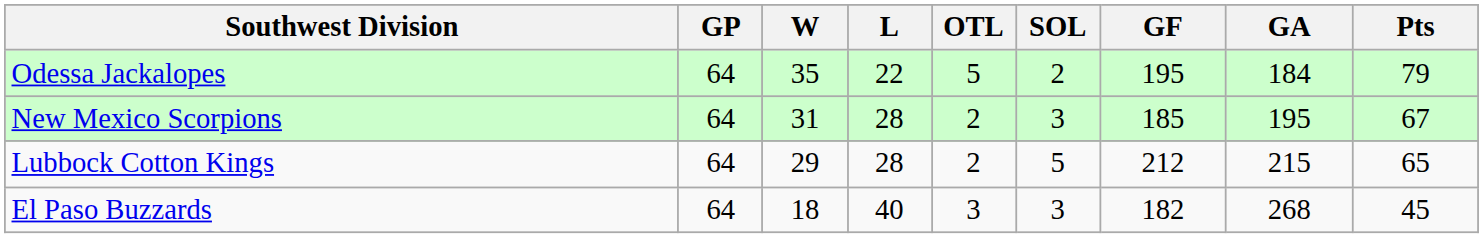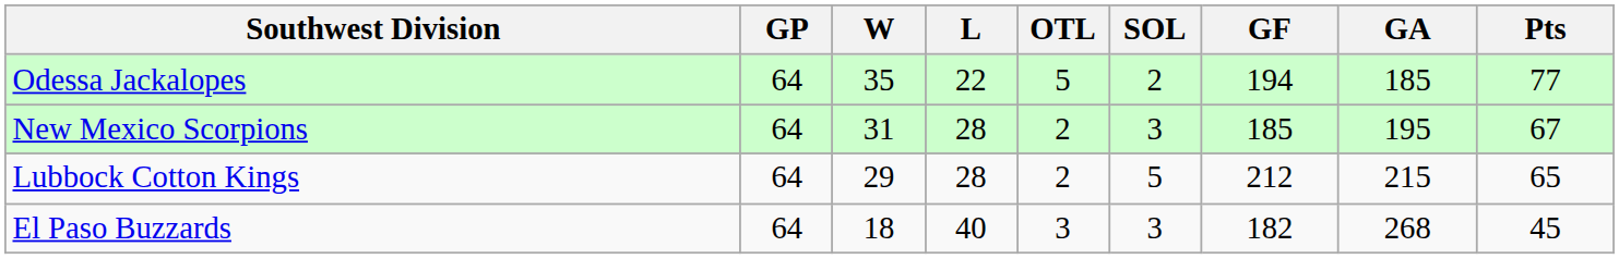 <table class="wikitable">
 <tr>
 <th width="40%" bgcolor="#e0e0e0">Southwest Division</th>
 <th width="5%" bgcolor="#e0e0e0">GP</th>
 <th width="5%" bgcolor="#e0e0e0">W</th>
 <th width="5%" bgcolor="#e0e0e0">L</th>
 <th width="5%" bgcolor="#e0e0e0">OTL</th>
 <th width="5%" bgcolor="#e0e0e0">SOL</th>
 <th width="7.5%" bgcolor="#e0e0e0">GF</th>
 <th width="7.5%" bgcolor="#e0e0e0">GA</th>
 <th width="7.5%" bgcolor="#e0e0e0">Pts</th>
 </tr>
 <tr align="center" bgcolor="#CCFFCC">
 <td align="left"><a href='#'>Odessa Jackalopes</a></td>
 <td>64</td>
 <td>35</td>
 <td>22</td>
 <td>5</td>
 <td>2</td>
-<td>195</td>
-<td>184</td>
-<td>79</td>
+<td>194</td>
+<td>185</td>
+<td>77</td>
 </tr>
 <tr align="center" bgcolor="#CCFFCC">
 <td align="left"><a href='#'>New Mexico Scorpions</a></td>
 <td>64</td>
 <td>31</td>
 <td>28</td>
 <td>2</td>
 <td>3</td>
 <td>185</td>
 <td>195</td>
 <td>67</td>
 </tr>
 <tr align="center">
 <td align="left"><a href='#'>Lubbock Cotton Kings</a></td>
 <td>64</td>
 <td>29</td>
 <td>28</td>
 <td>2</td>
 <td>5</td>
 <td>212</td>
 <td>215</td>
 <td>65</td>
 </tr>
 <tr align="center">
 <td align="left"><a href='#'>El Paso Buzzards</a></td>
 <td>64</td>
 <td>18</td>
 <td>40</td>
 <td>3</td>
 <td>3</td>
 <td>182</td>
 <td>268</td>
 <td>45</td>
 </tr>
 </table>
